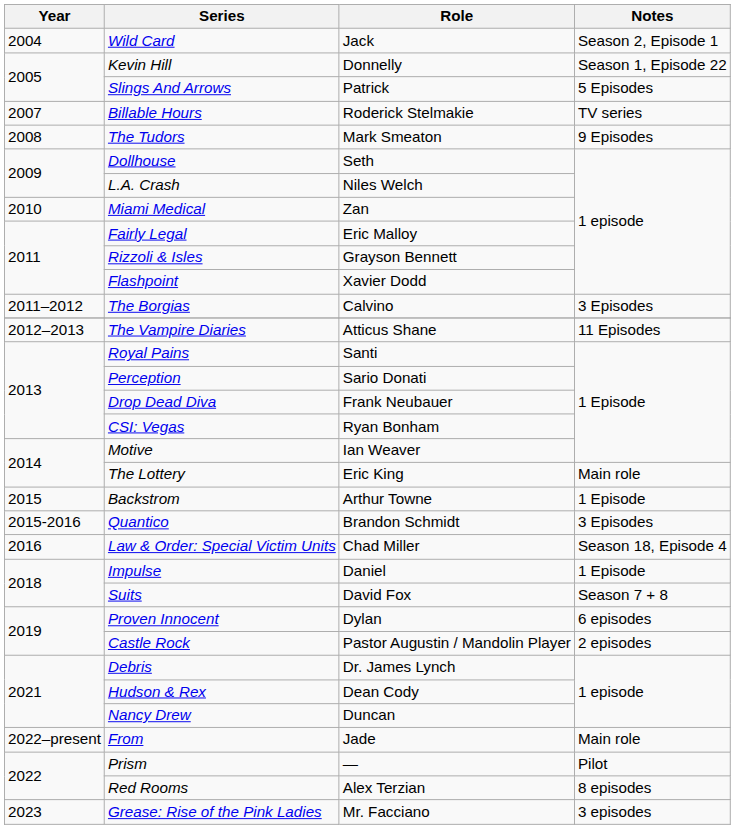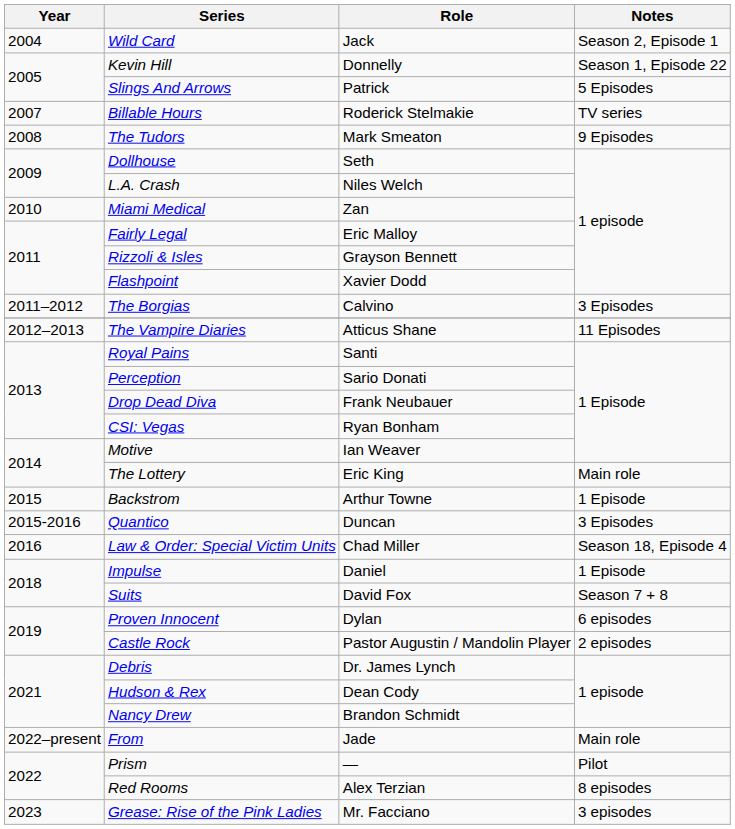 <table class="wikitable sortable">
 <tr>
 <th>Year</th>
 <th>Series</th>
 <th>Role</th>
 <th class="unsortable">Notes</th>
 </tr>
 <tr>
 <td>2004</td>
 <td><em><a href='#'>Wild Card</a></em></td>
 <td>Jack</td>
 <td>Season 2, Episode 1</td>
 </tr>
 <tr>
 <td rowspan="2">2005</td>
 <td><em>Kevin Hill</em></td>
 <td>Donnelly</td>
 <td>Season 1, Episode 22</td>
 </tr>
 <tr>
 <td><em><a href='#'>Slings And Arrows</a></em></td>
 <td>Patrick</td>
 <td>5 Episodes</td>
 </tr>
 <tr>
 <td>2007</td>
 <td><em><a href='#'>Billable Hours</a></em></td>
 <td>Roderick Stelmakie</td>
 <td>TV series</td>
 </tr>
 <tr>
 <td>2008</td>
 <td data-sort-value="Tudors, The"><em><a href='#'>The Tudors</a></em></td>
 <td>Mark Smeaton</td>
 <td>9 Episodes</td>
 </tr>
 <tr>
 <td rowspan="2">2009</td>
 <td><em><a href='#'>Dollhouse</a></em></td>
 <td>Seth</td>
 <td rowspan="6">1 episode</td>
 </tr>
 <tr>
 <td><em>L.A. Crash</em></td>
 <td>Niles Welch</td>
 </tr>
 <tr>
 <td>2010</td>
 <td><em><a href='#'>Miami Medical</a></em></td>
 <td>Zan</td>
 </tr>
 <tr>
 <td rowspan="3">2011</td>
 <td><em><a href='#'>Fairly Legal</a></em></td>
 <td>Eric Malloy</td>
 </tr>
 <tr>
 <td><em><a href='#'>Rizzoli & Isles</a></em></td>
 <td>Grayson Bennett</td>
 </tr>
 <tr>
 <td><em><a href='#'>Flashpoint</a></em></td>
 <td>Xavier Dodd</td>
 </tr>
 <tr>
 <td>2011–2012</td>
 <td data-sort-value="Borgias, The"><a href='#'><em>The Borgias</em></a></td>
 <td>Calvino</td>
 <td rowspan="1">3 Episodes</td>
 </tr>
 <tr>
 </tr>
 <tr>
 <td>2012–2013</td>
 <td data-sort-value="Vampire Diaries, The"><em><a href='#'>The Vampire Diaries</a></em></td>
 <td>Atticus Shane</td>
 <td rowspan=“3”>11 Episodes</td>
 </tr>
 <tr>
 <td rowspan="4">2013</td>
 <td><em><a href='#'>Royal Pains</a></em></td>
 <td>Santi</td>
 <td rowspan="5">1 Episode</td>
 </tr>
 <tr>
 <td><em><a href='#'>Perception</a></em></td>
 <td>Sario Donati</td>
 </tr>
 <tr>
 <td><em><a href='#'>Drop Dead Diva</a></em></td>
 <td>Frank Neubauer</td>
 </tr>
 <tr>
 <td><em><a href='#'>CSI: Vegas</a></em></td>
 <td>Ryan Bonham</td>
 </tr>
 <tr>
 <td rowspan="2">2014</td>
 <td><em>Motive</em></td>
 <td>Ian Weaver</td>
 </tr>
 <tr>
 <td data-sort-value="Lottery, The"><em>The Lottery</em></td>
 <td>Eric King</td>
 <td>Main role</td>
 </tr>
 <tr>
 <td>2015</td>
 <td><em>Backstrom</em></td>
 <td>Arthur Towne</td>
 <td>1 Episode</td>
 </tr>
 <tr>
 <td>2015-2016</td>
 <td><em><a href='#'>Quantico</a></em></td>
-<td>Brandon Schmidt</td>
+<td>Duncan</td>
 <td>3 Episodes</td>
 </tr>
 <tr>
 <td>2016</td>
 <td><em><a href='#'>Law & Order: Special Victim Units</a></em></td>
 <td>Chad Miller</td>
 <td>Season 18, Episode 4</td>
 </tr>
 <tr>
 <td rowspan="2">2018</td>
 <td><em><a href='#'>Impulse</a></em></td>
 <td>Daniel</td>
 <td>1 Episode</td>
 </tr>
 <tr>
 <td><em><a href='#'>Suits</a></em></td>
 <td>David Fox</td>
 <td>Season 7 + 8</td>
 </tr>
 <tr>
 <td rowspan="2">2019</td>
 <td><em><a href='#'>Proven Innocent</a></em></td>
 <td>Dylan</td>
 <td>6 episodes</td>
 </tr>
 <tr>
 <td><em><a href='#'>Castle Rock</a></em></td>
 <td>Pastor Augustin / Mandolin Player</td>
 <td>2 episodes</td>
 </tr>
 <tr>
 <td rowspan="3">2021</td>
 <td><em><a href='#'>Debris</a></em></td>
 <td>Dr. James Lynch</td>
 <td rowspan="3">1 episode</td>
 </tr>
 <tr>
 <td><em><a href='#'>Hudson & Rex</a></em></td>
 <td>Dean Cody</td>
 </tr>
 <tr>
 <td><em><a href='#'>Nancy Drew</a></em></td>
-<td>Duncan</td>
+<td>Brandon Schmidt</td>
 </tr>
 <tr>
 <td rowspan="1">2022–present</td>
 <td><em><a href='#'>From</a></em></td>
 <td>Jade</td>
 <td>Main role</td>
 </tr>
 <tr>
 <td rowspan="2">2022</td>
 <td><em>Prism</em></td>
 <td>—</td>
 <td>Pilot</td>
 </tr>
 <tr>
 <td><em>Red Rooms</em></td>
 <td>Alex Terzian</td>
 <td>8 episodes</td>
 </tr>
 <tr>
 <td>2023</td>
 <td><em><a href='#'>Grease: Rise of the Pink Ladies</a></em></td>
 <td>Mr. Facciano</td>
 <td>3 episodes</td>
 </tr>
 </table>
